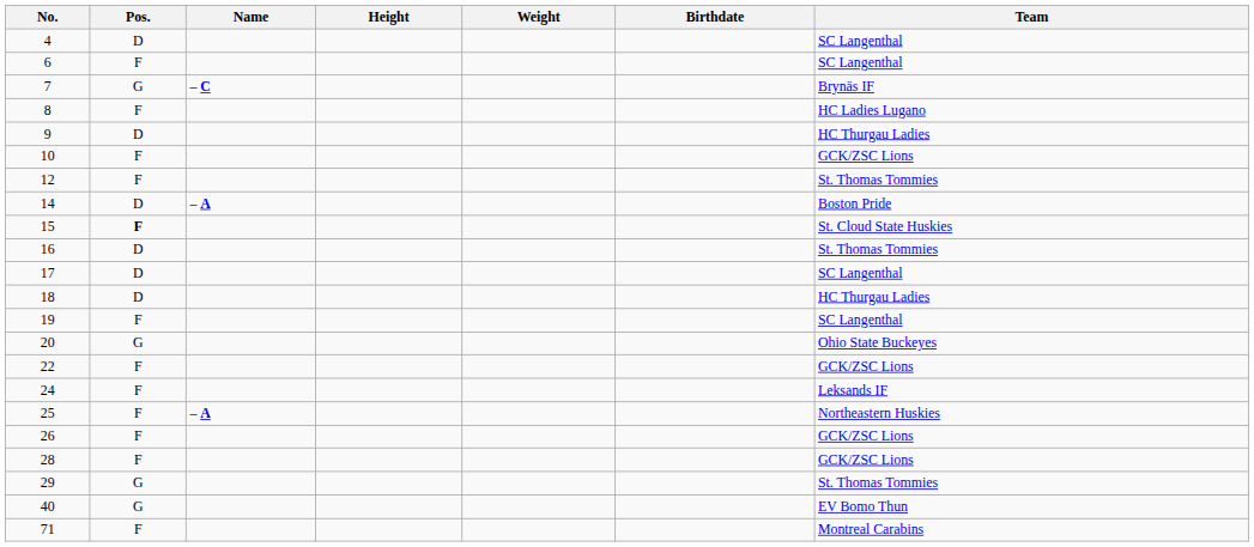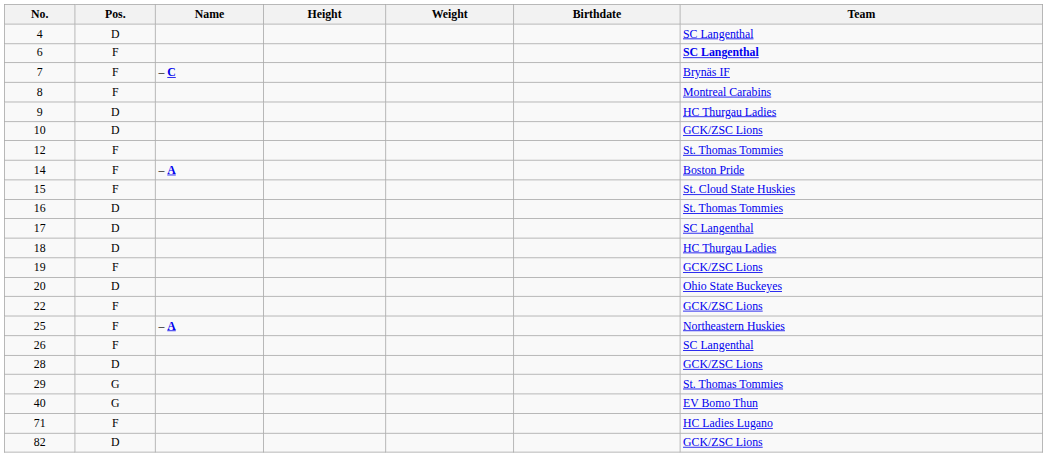 <table class="wikitable sortable" width="80%" style="font-size: 90%; text-align: center;">
 <tr>
 <th>No.</th>
 <th>Pos.</th>
 <th>Name</th>
 <th>Height</th>
 <th>Weight</th>
 <th>Birthdate</th>
 <th>Team</th>
 </tr>
 <tr>
 <td>4</td>
 <td>D</td>
 <td align=left></td>
 <td></td>
 <td></td>
 <td></td>
 <td style="text-align:left;"> <a href='#'>SC Langenthal</a></td>
 </tr>
 <tr>
 <td>6</td>
 <td>F</td>
 <td align=left></td>
 <td></td>
 <td></td>
 <td></td>
-<td style="text-align:left;"> <a href='#'>SC Langenthal</a></td>
+<td style="text-align:left;"><strong> <a href='#'>SC Langenthal</a></strong></td>
 </tr>
 <tr>
 <td>7</td>
-<td>G</td>
+<td>F</td>
 <td align=left> – <strong><a href='#'>C</a></strong></td>
 <td></td>
 <td></td>
 <td></td>
 <td style="text-align:left;"> <a href='#'>Brynäs IF</a></td>
 </tr>
 <tr>
 <td>8</td>
 <td>F</td>
 <td align=left></td>
 <td></td>
 <td></td>
 <td></td>
-<td style="text-align:left;"> <a href='#'>HC Ladies Lugano</a></td>
+<td style="text-align:left;"> <a href='#'>Montreal Carabins</a></td>
 </tr>
 <tr>
 <td>9</td>
 <td>D</td>
 <td align=left></td>
 <td></td>
 <td></td>
 <td></td>
 <td style="text-align:left;"> <a href='#'>HC Thurgau Ladies</a></td>
 </tr>
 <tr>
 <td>10</td>
-<td>F</td>
+<td>D</td>
 <td align=left></td>
 <td></td>
 <td></td>
 <td></td>
 <td style="text-align:left;"> <a href='#'>GCK/ZSC Lions</a></td>
 </tr>
 <tr>
 <td>12</td>
 <td>F</td>
 <td align=left></td>
 <td></td>
 <td></td>
 <td></td>
 <td style="text-align:left;"> <a href='#'>St. Thomas Tommies</a></td>
 </tr>
 <tr>
 <td>14</td>
-<td>D</td>
+<td>F</td>
 <td align=left> – <strong><a href='#'>A</a></strong></td>
 <td></td>
 <td></td>
 <td></td>
 <td style="text-align:left;"> <a href='#'>Boston Pride</a></td>
 </tr>
 <tr>
 <td>15</td>
-<td><strong>F</strong></td>
+<td>F</td>
 <td align=left></td>
 <td></td>
 <td></td>
 <td></td>
 <td style="text-align:left;"> <a href='#'>St. Cloud State Huskies</a></td>
 </tr>
 <tr>
 <td>16</td>
 <td>D</td>
 <td align=left></td>
 <td></td>
 <td></td>
 <td></td>
 <td style="text-align:left;"> <a href='#'>St. Thomas Tommies</a></td>
 </tr>
 <tr>
 <td>17</td>
 <td>D</td>
 <td align=left></td>
 <td></td>
 <td></td>
 <td></td>
 <td style="text-align:left;"> <a href='#'>SC Langenthal</a></td>
 </tr>
 <tr>
 <td>18</td>
 <td>D</td>
 <td align=left></td>
 <td></td>
 <td></td>
 <td></td>
 <td style="text-align:left;"> <a href='#'>HC Thurgau Ladies</a></td>
 </tr>
 <tr>
 <td>19</td>
 <td>F</td>
 <td align=left></td>
 <td></td>
 <td></td>
 <td></td>
-<td style="text-align:left;"> <a href='#'>SC Langenthal</a></td>
+<td style="text-align:left;"> <a href='#'>GCK/ZSC Lions</a></td>
 </tr>
 <tr>
 <td>20</td>
-<td>G</td>
+<td>D</td>
 <td align=left></td>
 <td></td>
 <td></td>
 <td></td>
 <td style="text-align:left;"> <a href='#'>Ohio State Buckeyes</a></td>
 </tr>
 <tr>
 <td>22</td>
 <td>F</td>
 <td align=left></td>
 <td></td>
 <td></td>
 <td></td>
 <td style="text-align:left;"> <a href='#'>GCK/ZSC Lions</a></td>
-</tr>
-<tr>
-<td>24</td>
-<td>F</td>
-<td align=left></td>
-<td></td>
-<td></td>
-<td></td>
-<td style="text-align:left;"> <a href='#'>Leksands IF</a></td>
 </tr>
 <tr>
 <td>25</td>
 <td>F</td>
 <td align=left> – <strong><a href='#'>A</a></strong></td>
 <td></td>
 <td></td>
 <td></td>
 <td style="text-align:left;"> <a href='#'>Northeastern Huskies</a></td>
 </tr>
 <tr>
 <td>26</td>
 <td>F</td>
 <td align=left></td>
 <td></td>
 <td></td>
 <td></td>
-<td style="text-align:left;"> <a href='#'>GCK/ZSC Lions</a></td>
+<td style="text-align:left;"> <a href='#'>SC Langenthal</a></td>
 </tr>
 <tr>
 <td>28</td>
-<td>F</td>
+<td>D</td>
 <td align=left></td>
 <td></td>
 <td></td>
 <td></td>
 <td style="text-align:left;"> <a href='#'>GCK/ZSC Lions</a></td>
 </tr>
 <tr>
 <td>29</td>
 <td>G</td>
 <td align=left></td>
 <td></td>
 <td></td>
 <td></td>
 <td style="text-align:left;"> <a href='#'>St. Thomas Tommies</a></td>
 </tr>
 <tr>
 <td>40</td>
 <td>G</td>
 <td align=left></td>
 <td></td>
 <td></td>
 <td></td>
 <td style="text-align:left;"> <a href='#'>EV Bomo Thun</a></td>
 </tr>
 <tr>
 <td>71</td>
 <td>F</td>
 <td align=left></td>
 <td></td>
 <td></td>
 <td></td>
-<td style="text-align:left;"> <a href='#'>Montreal Carabins</a></td>
+<td style="text-align:left;"> <a href='#'>HC Ladies Lugano</a></td>
+</tr>
+<tr>
+<td>82</td>
+<td>D</td>
+<td align=left></td>
+<td></td>
+<td></td>
+<td></td>
+<td style="text-align:left;"> <a href='#'>GCK/ZSC Lions</a></td>
 </tr>
 </table>
